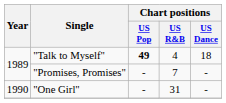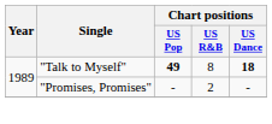 <table class="wikitable" style="text-align:center;">
 <tr>
 <th rowspan="2">Year</th>
 <th rowspan="2">Single</th>
 <th colspan="3">Chart positions</th>
 </tr>
 <tr style="font-size:smaller;">
 <th width="40"><a href='#'>US<br>Pop</a></th>
 <th width="40"><a href='#'>US<br>R&B</a></th>
 <th width="40"><a href='#'>US<br>Dance</a></th>
 </tr>
 <tr>
 <td rowspan="2">1989</td>
 <td align="left">"Talk to Myself"</td>
 <td><strong>49</strong></td>
-<td>4</td>
-<td>18</td>
+<td>8</td>
+<td><strong>18</strong></td>
 </tr>
 <tr>
 <td align="left">"Promises, Promises"</td>
 <td>-</td>
-<td>7</td>
-<td>-</td>
-</tr>
-<tr>
-<td rowspan="1">1990</td>
-<td align="left">"One Girl"</td>
-<td>-</td>
-<td>31</td>
+<td>2</td>
 <td>-</td>
 </tr>
 <tr>
 </tr>
 </table>
